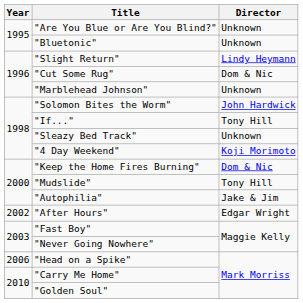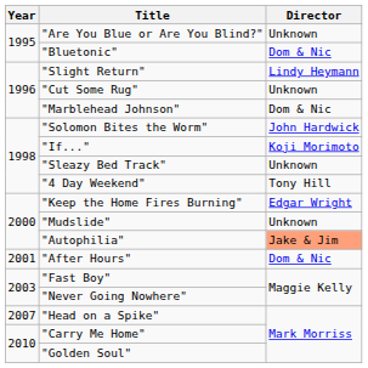 <table class="wikitable">
 <tr>
 <th>Year</th>
 <th>Title</th>
 <th>Director</th>
 </tr>
 <tr>
 <td rowspan="2">1995</td>
 <td>"Are You Blue or Are You Blind?"</td>
 <td>Unknown</td>
 </tr>
 <tr>
 <td>"Bluetonic"</td>
-<td>Unknown</td>
+<td><a href='#'>Dom & Nic</a></td>
 </tr>
 <tr>
 <td rowspan="3">1996</td>
 <td>"Slight Return"</td>
 <td><a href='#'>Lindy Heymann</a></td>
 </tr>
 <tr>
 <td>"Cut Some Rug"</td>
-<td>Dom & Nic</td>
+<td>Unknown</td>
 </tr>
 <tr>
 <td>"Marblehead Johnson"</td>
-<td>Unknown</td>
+<td>Dom & Nic</td>
 </tr>
 <tr>
 <td rowspan="4">1998</td>
 <td>"Solomon Bites the Worm"</td>
 <td><a href='#'>John Hardwick</a></td>
 </tr>
 <tr>
 <td>"If..."</td>
-<td>Tony Hill</td>
+<td><a href='#'>Koji Morimoto</a></td>
 </tr>
 <tr>
 <td>"Sleazy Bed Track"</td>
 <td>Unknown</td>
 </tr>
 <tr>
 <td>"4 Day Weekend"</td>
-<td><a href='#'>Koji Morimoto</a></td>
+<td>Tony Hill</td>
 </tr>
 <tr>
 <td rowspan="3">2000</td>
 <td>"Keep the Home Fires Burning"</td>
-<td><a href='#'>Dom & Nic</a></td>
+<td><a href='#'>Edgar Wright</a></td>
 </tr>
 <tr>
 <td>"Mudslide"</td>
-<td>Tony Hill</td>
+<td>Unknown</td>
 </tr>
 <tr>
 <td>"Autophilia"</td>
-<td>Jake & Jim</td>
+<td style="background: lightsalmon;">Jake & Jim</td>
 </tr>
 <tr>
-<td>2002</td>
+<td>2001</td>
 <td>"After Hours"</td>
-<td>Edgar Wright</td>
+<td><a href='#'>Dom & Nic</a></td>
 </tr>
 <tr>
 <td rowspan="2">2003</td>
 <td>"Fast Boy"</td>
 <td rowspan="2">Maggie Kelly</td>
 </tr>
 <tr>
 <td>"Never Going Nowhere"</td>
 </tr>
 <tr>
-<td>2006</td>
+<td>2007</td>
 <td>"Head on a Spike"</td>
 <td rowspan="3"><a href='#'>Mark Morriss</a></td>
 </tr>
 <tr>
 <td rowspan="2">2010</td>
 <td>"Carry Me Home"</td>
 </tr>
 <tr>
 <td>"Golden Soul"</td>
 </tr>
 </table>
